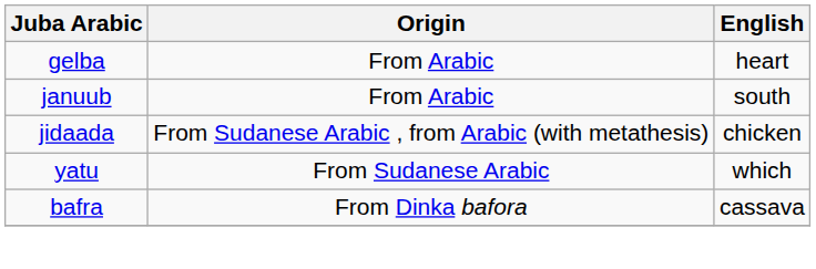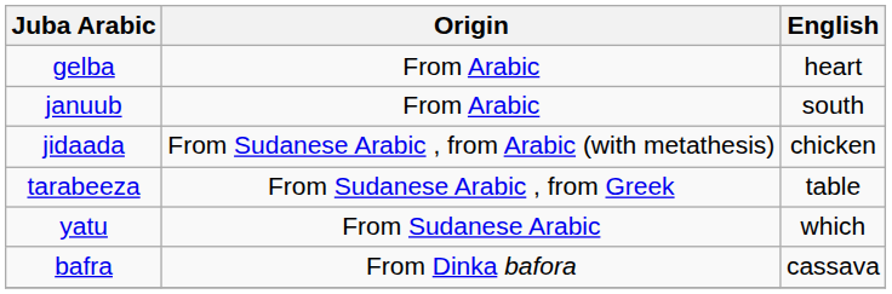 <table class="wikitable" style="text-align:center;">
 <tr>
 <th>Juba Arabic</th>
 <th>Origin</th>
 <th>English</th>
 </tr>
 <tr>
 <td><a href='#'>gelba</a></td>
 <td>From <a href='#'>Arabic</a>  </td>
 <td>heart</td>
 </tr>
 <tr>
 <td><a href='#'>januub</a></td>
 <td>From <a href='#'>Arabic</a>  </td>
 <td>south</td>
 </tr>
 <tr>
 <td><a href='#'>jidaada</a></td>
 <td>From <a href='#'>Sudanese Arabic</a>  , from <a href='#'>Arabic</a>   (with metathesis)</td>
 <td>chicken</td>
 </tr>
 <tr>
+<td><a href='#'>tarabeeza</a></td>
+<td>From <a href='#'>Sudanese Arabic</a>  , from <a href='#'>Greek</a>  </td>
+<td>table</td>
+</tr>
+<tr>
 <td><a href='#'>yatu</a></td>
 <td>From <a href='#'>Sudanese Arabic</a>  </td>
 <td>which</td>
 </tr>
 <tr>
 <td><a href='#'>bafra</a></td>
 <td>From <a href='#'>Dinka</a> <em>bafora</em></td>
 <td>cassava</td>
 </tr>
 <tr>
 </tr>
 </table>
